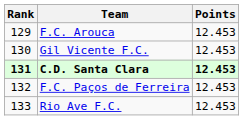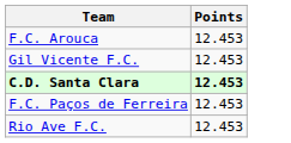 <table class="wikitable" style="text-align: center;">
 <tr>
-<th>Rank</th>
 <th>Team</th>
 <th>Points</th>
 </tr>
 <tr>
-<td>129</td>
 <td align="left"> <a href='#'>F.C. Arouca</a></td>
 <td>12.453</td>
 </tr>
 <tr>
-<td>130</td>
 <td align="left"> <a href='#'>Gil Vicente F.C.</a></td>
 <td>12.453</td>
 </tr>
 <tr bgcolor="#ddffdd" style="font-weight:bold">
-<td>131</td>
 <td align="left"> C.D. Santa Clara</td>
 <td>12.453</td>
 </tr>
 <tr>
-<td>132</td>
 <td align="left"> <a href='#'>F.C. Paços de Ferreira</a></td>
 <td>12.453</td>
 </tr>
 <tr>
-<td>133</td>
 <td align="left"> <a href='#'>Rio Ave F.C.</a></td>
 <td>12.453</td>
 </tr>
 </table>
